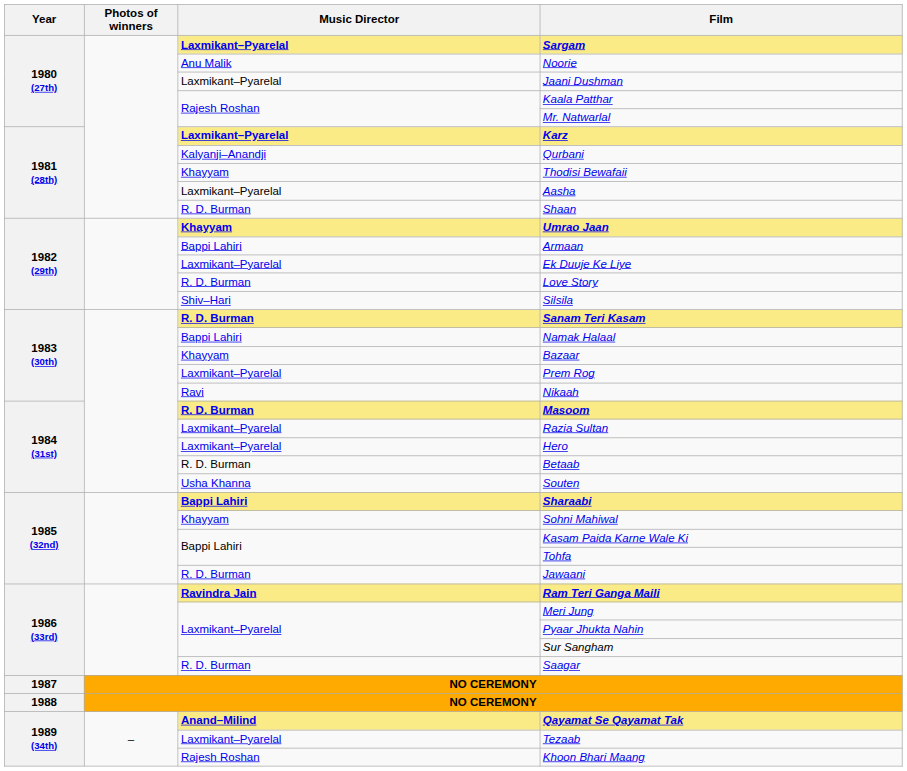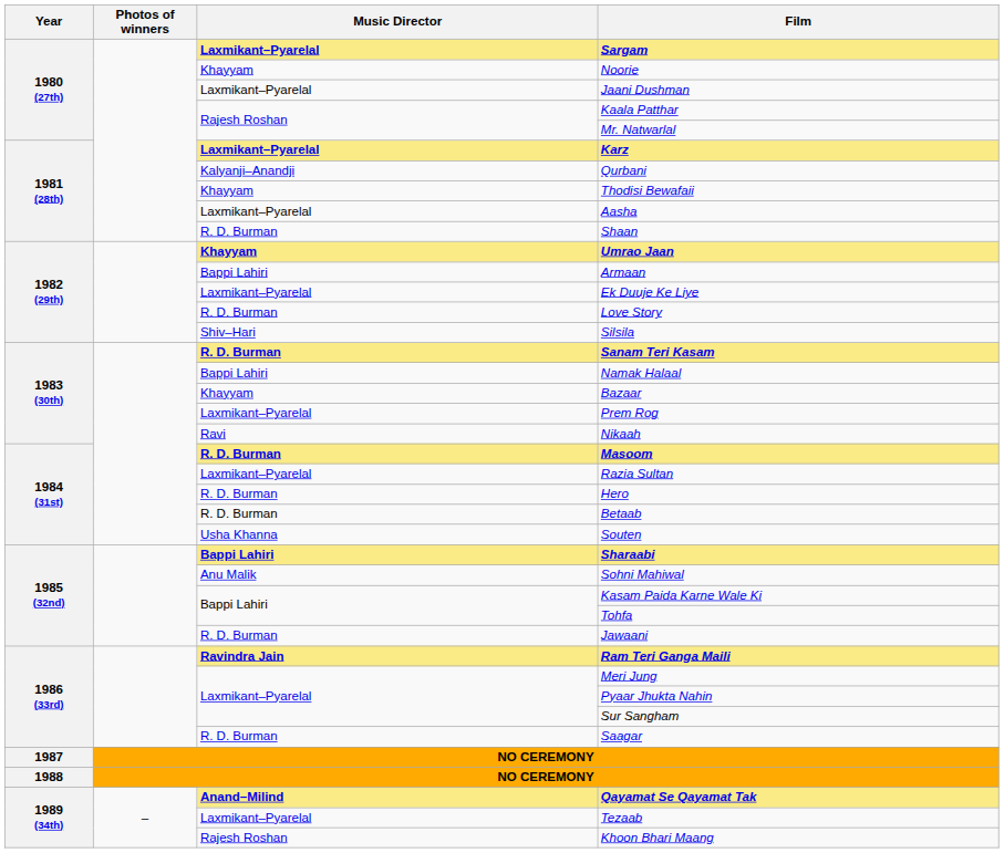 <table class="wikitable sortable" style="text-align:left;">
 <tr>
 <th scope="col" style="width:3%; text-align:center;">Year</th>
 <th scope="col" style="width:3%;text-align:center;">Photos of winners</th>
 <th scope="col" style="width:15%;text-align:center;">Music Director</th>
 <th scope="col" style="width:15%;text-align:center;">Film</th>
 </tr>
 <tr>
 <th scope="row" rowspan=5 style="text-align:center">1980 <br><small><a href='#'>(27th)</a> </small></th>
 <td rowspan="10" style="text-align:center"></td>
 <td style="background:#FAEB86;"><strong><a href='#'>Laxmikant–Pyarelal</a></strong> </td>
 <td style="background:#FAEB86;"><strong><em><a href='#'>Sargam</a></em></strong></td>
 </tr>
 <tr>
-<td><a href='#'>Anu Malik</a></td>
+<td><a href='#'>Khayyam</a></td>
 <td><em><a href='#'>Noorie</a></em></td>
 </tr>
 <tr>
 <td>Laxmikant–Pyarelal</td>
 <td><em><a href='#'>Jaani Dushman</a></em></td>
 </tr>
 <tr>
 <td rowspan="2"><a href='#'>Rajesh Roshan</a></td>
 <td><em><a href='#'>Kaala Patthar</a></em></td>
 </tr>
 <tr>
 <td><em><a href='#'>Mr. Natwarlal</a></em></td>
 </tr>
 <tr>
 <th scope="row" rowspan=5 style="text-align:center">1981 <br><small><a href='#'>(28th)</a> </small></th>
 <td style="background:#FAEB86;"><strong><a href='#'>Laxmikant–Pyarelal</a></strong> </td>
 <td style="background:#FAEB86;"><strong><em><a href='#'>Karz</a></em></strong></td>
 </tr>
 <tr>
 <td><a href='#'>Kalyanji–Anandji</a></td>
 <td><em><a href='#'>Qurbani</a></em></td>
 </tr>
 <tr>
 <td><a href='#'>Khayyam</a></td>
 <td><em><a href='#'>Thodisi Bewafaii</a></em></td>
 </tr>
 <tr>
 <td>Laxmikant–Pyarelal</td>
 <td><em><a href='#'>Aasha</a></em></td>
 </tr>
 <tr>
 <td><a href='#'>R. D. Burman</a></td>
 <td><em><a href='#'>Shaan</a></em></td>
 </tr>
 <tr>
 <th scope="row" rowspan=5 style="text-align:center">1982 <br><small><a href='#'>(29th)</a> </small></th>
 <td rowspan=5 style="text-align:center"></td>
 <td style="background:#FAEB86;"><strong><a href='#'>Khayyam</a></strong> </td>
 <td style="background:#FAEB86;"><strong><em><a href='#'>Umrao Jaan</a></em></strong></td>
 </tr>
 <tr>
 <td><a href='#'>Bappi Lahiri</a></td>
 <td><em><a href='#'>Armaan</a></em></td>
 </tr>
 <tr>
 <td><a href='#'>Laxmikant–Pyarelal</a></td>
 <td><em><a href='#'>Ek Duuje Ke Liye</a></em></td>
 </tr>
 <tr>
 <td><a href='#'>R. D. Burman</a></td>
 <td><em><a href='#'>Love Story</a></em></td>
 </tr>
 <tr>
 <td><a href='#'>Shiv–Hari</a></td>
 <td><em><a href='#'>Silsila</a></em></td>
 </tr>
 <tr>
 <th scope="row" rowspan=5 style="text-align:center">1983 <br><small><a href='#'>(30th)</a> </small></th>
 <td rowspan="10" style="text-align:center"></td>
 <td style="background:#FAEB86;"><strong><a href='#'>R. D. Burman</a></strong> </td>
 <td style="background:#FAEB86;"><strong><em><a href='#'>Sanam Teri Kasam</a></em></strong></td>
 </tr>
 <tr>
 <td><a href='#'>Bappi Lahiri</a></td>
 <td><em><a href='#'>Namak Halaal</a></em></td>
 </tr>
 <tr>
 <td><a href='#'>Khayyam</a></td>
 <td><em><a href='#'>Bazaar</a></em></td>
 </tr>
 <tr>
 <td><a href='#'>Laxmikant–Pyarelal</a></td>
 <td><em><a href='#'>Prem Rog</a></em></td>
 </tr>
 <tr>
 <td><a href='#'>Ravi</a></td>
 <td><em><a href='#'>Nikaah</a></em></td>
 </tr>
 <tr>
 <th scope="row" rowspan=5 style="text-align:center">1984 <br><small><a href='#'>(31st)</a> </small></th>
 <td style="background:#FAEB86;"><strong><a href='#'>R. D. Burman</a></strong> </td>
 <td style="background:#FAEB86;"><strong><em><a href='#'>Masoom</a></em></strong></td>
 </tr>
 <tr>
 <td><a href='#'>Laxmikant–Pyarelal</a></td>
 <td><em><a href='#'>Razia Sultan</a></em></td>
 </tr>
 <tr>
-<td><a href='#'>Laxmikant–Pyarelal</a></td>
+<td><a href='#'>R. D. Burman</a></td>
 <td><em><a href='#'>Hero</a></em></td>
 </tr>
 <tr>
 <td>R. D. Burman</td>
 <td><em><a href='#'>Betaab</a></em></td>
 </tr>
 <tr>
 <td><a href='#'>Usha Khanna</a></td>
 <td><em><a href='#'>Souten</a></em></td>
 </tr>
 <tr>
 <th scope="row" rowspan=5 style="text-align:center">1985 <br><small><a href='#'>(32nd)</a> </small></th>
 <td rowspan=5 style="text-align:center"></td>
 <td style="background:#FAEB86;"><strong><a href='#'>Bappi Lahiri</a></strong> </td>
 <td style="background:#FAEB86;"><strong><em><a href='#'>Sharaabi</a></em></strong></td>
 </tr>
 <tr>
-<td><a href='#'>Khayyam</a></td>
+<td><a href='#'>Anu Malik</a></td>
 <td><em><a href='#'>Sohni Mahiwal</a></em></td>
 </tr>
 <tr>
 <td rowspan="2">Bappi Lahiri</td>
 <td><em><a href='#'>Kasam Paida Karne Wale Ki</a></em></td>
 </tr>
 <tr>
 <td><em><a href='#'>Tohfa</a></em></td>
 </tr>
 <tr>
 <td><a href='#'>R. D. Burman</a></td>
 <td><em><a href='#'>Jawaani</a></em></td>
 </tr>
 <tr>
 <th scope="row" rowspan=5 style="text-align:center">1986 <br><small><a href='#'>(33rd)</a> </small></th>
 <td rowspan=5 style="text-align:center"></td>
 <td style="background:#FAEB86;"><strong><a href='#'>Ravindra Jain</a></strong> </td>
 <td style="background:#FAEB86;"><strong><em><a href='#'>Ram Teri Ganga Maili</a></em></strong></td>
 </tr>
 <tr>
 <td rowspan="3"><a href='#'>Laxmikant–Pyarelal</a></td>
 <td><em><a href='#'>Meri Jung</a></em></td>
 </tr>
 <tr>
 <td><em><a href='#'>Pyaar Jhukta Nahin</a></em></td>
 </tr>
 <tr>
 <td><em>Sur Sangham</em></td>
 </tr>
 <tr>
 <td><a href='#'>R. D. Burman</a></td>
 <td><em><a href='#'>Saagar</a></em></td>
 </tr>
 <tr>
 <th scope="row" rowspan=1 style="text-align:center">1987</th>
 <td colspan=4 style="background:#FFAA00; text-align:center"><strong>NO CEREMONY</strong></td>
 </tr>
 <tr>
 <th scope="row" rowspan=1 style="text-align:center">1988</th>
 <td colspan=4 style="background:#FFAA00; text-align:center"><strong>NO CEREMONY</strong></td>
 </tr>
 <tr>
 <th scope="row" rowspan=3 style="text-align:center">1989 <br><small><a href='#'>(34th)</a> </small></th>
 <td rowspan=3 style="text-align:center">–</td>
 <td style="background:#FAEB86;"><strong><a href='#'>Anand–Milind</a></strong> </td>
 <td style="background:#FAEB86;"><strong><em><a href='#'>Qayamat Se Qayamat Tak</a></em></strong></td>
 </tr>
 <tr>
 <td><a href='#'>Laxmikant–Pyarelal</a></td>
 <td><em><a href='#'>Tezaab</a></em></td>
 </tr>
 <tr>
 <td><a href='#'>Rajesh Roshan</a></td>
 <td><em><a href='#'>Khoon Bhari Maang</a></em></td>
 </tr>
 </table>
